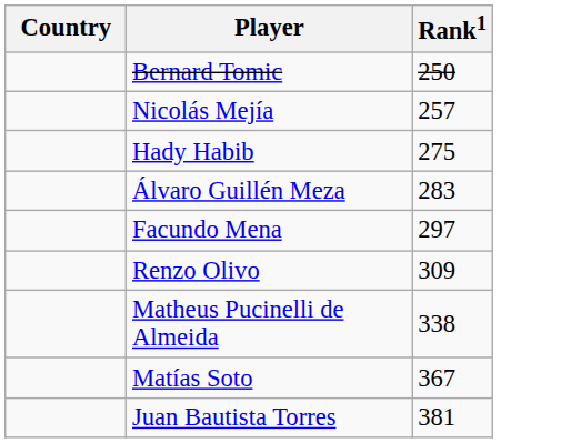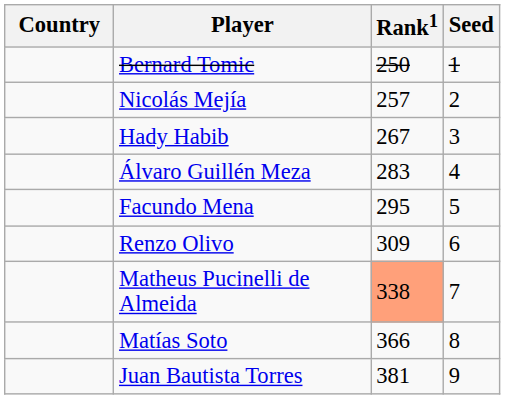 <table class="sortable wikitable">
 <tr>
 <th width="70">Country</th>
 <th width="175">Player</th>
 <th>Rank<sup>1</sup></th>
+<th>Seed</th>
 </tr>
 <tr>
 <td><s></s></td>
 <td><s><a href='#'>Bernard Tomic</a></s></td>
 <td><s>250</s></td>
+<td><s>1</s></td>
 </tr>
 <tr>
 <td></td>
 <td><a href='#'>Nicolás Mejía</a></td>
 <td>257</td>
+<td>2</td>
 </tr>
 <tr>
 <td></td>
 <td><a href='#'>Hady Habib</a></td>
-<td>275</td>
+<td>267</td>
+<td>3</td>
 </tr>
 <tr>
 <td></td>
 <td><a href='#'>Álvaro Guillén Meza</a></td>
 <td>283</td>
+<td>4</td>
 </tr>
 <tr>
 <td></td>
 <td><a href='#'>Facundo Mena</a></td>
-<td>297</td>
+<td>295</td>
+<td>5</td>
 </tr>
 <tr>
 <td></td>
 <td><a href='#'>Renzo Olivo</a></td>
 <td>309</td>
+<td>6</td>
 </tr>
 <tr>
 <td></td>
 <td><a href='#'>Matheus Pucinelli de Almeida</a></td>
-<td>338</td>
+<td style="background: lightsalmon;">338</td>
+<td>7</td>
 </tr>
 <tr>
 <td></td>
 <td><a href='#'>Matías Soto</a></td>
-<td>367</td>
+<td>366</td>
+<td>8</td>
 </tr>
 <tr>
 <td></td>
 <td><a href='#'>Juan Bautista Torres</a></td>
 <td>381</td>
+<td>9</td>
 </tr>
 </table>
